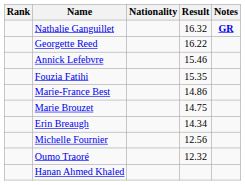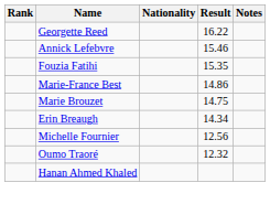 <table class="wikitable sortable" style="text-align:center">
 <tr>
 <th>Rank</th>
 <th>Name</th>
 <th>Nationality</th>
 <th>Result</th>
 <th>Notes</th>
-</tr>
-<tr>
-<td></td>
-<td align=left><a href='#'>Nathalie Ganguillet</a></td>
-<td align=left></td>
-<td>16.32</td>
-<td><strong><a href='#'>GR</a></strong></td>
 </tr>
 <tr>
 <td></td>
 <td align=left><a href='#'>Georgette Reed</a></td>
 <td align=left></td>
 <td>16.22</td>
 <td></td>
 </tr>
 <tr>
 <td></td>
 <td align=left><a href='#'>Annick Lefebvre</a></td>
 <td align=left></td>
 <td>15.46</td>
 <td></td>
 </tr>
 <tr>
 <td></td>
 <td align=left><a href='#'>Fouzia Fatihi</a></td>
 <td align=left></td>
 <td>15.35</td>
 <td></td>
 </tr>
 <tr>
 <td></td>
 <td align=left><a href='#'>Marie-France Best</a></td>
 <td align=left></td>
 <td>14.86</td>
 <td></td>
 </tr>
 <tr>
 <td></td>
 <td align=left><a href='#'>Marie Brouzet</a></td>
 <td align=left></td>
 <td>14.75</td>
 <td></td>
 </tr>
 <tr>
 <td></td>
 <td align=left><a href='#'>Erin Breaugh</a></td>
 <td align=left></td>
 <td>14.34</td>
 <td></td>
 </tr>
 <tr>
 <td></td>
 <td align=left><a href='#'>Michelle Fournier</a></td>
 <td align=left></td>
 <td>12.56</td>
 <td></td>
 </tr>
 <tr>
 <td></td>
 <td align=left><a href='#'>Oumo Traoré</a></td>
 <td align=left></td>
 <td>12.32</td>
 <td></td>
 </tr>
 <tr>
 <td></td>
 <td align=left><a href='#'>Hanan Ahmed Khaled</a></td>
 <td align=left></td>
 <td></td>
 <td></td>
 </tr>
 </table>
